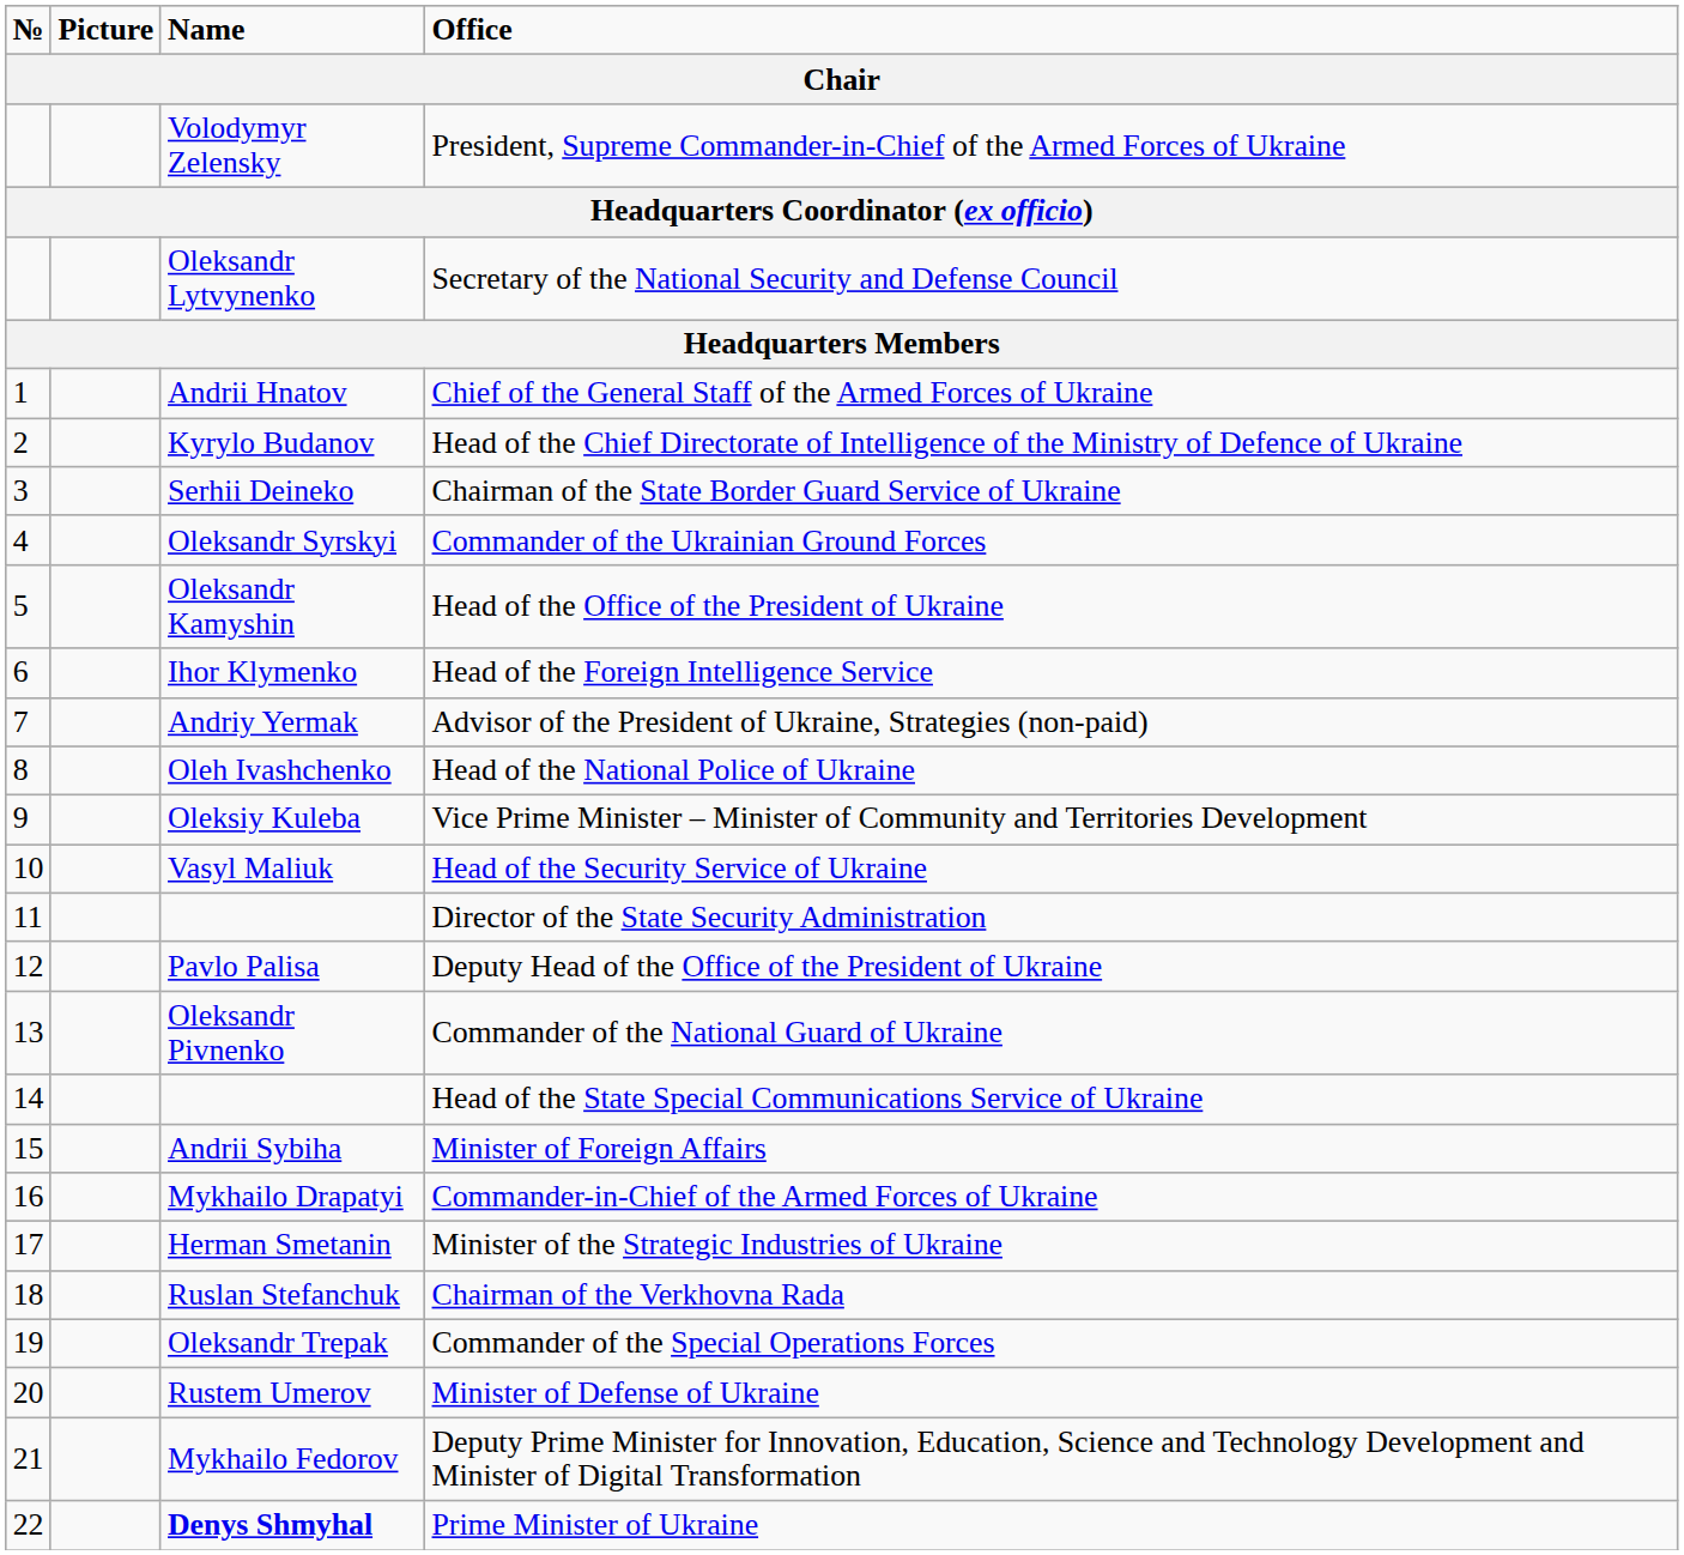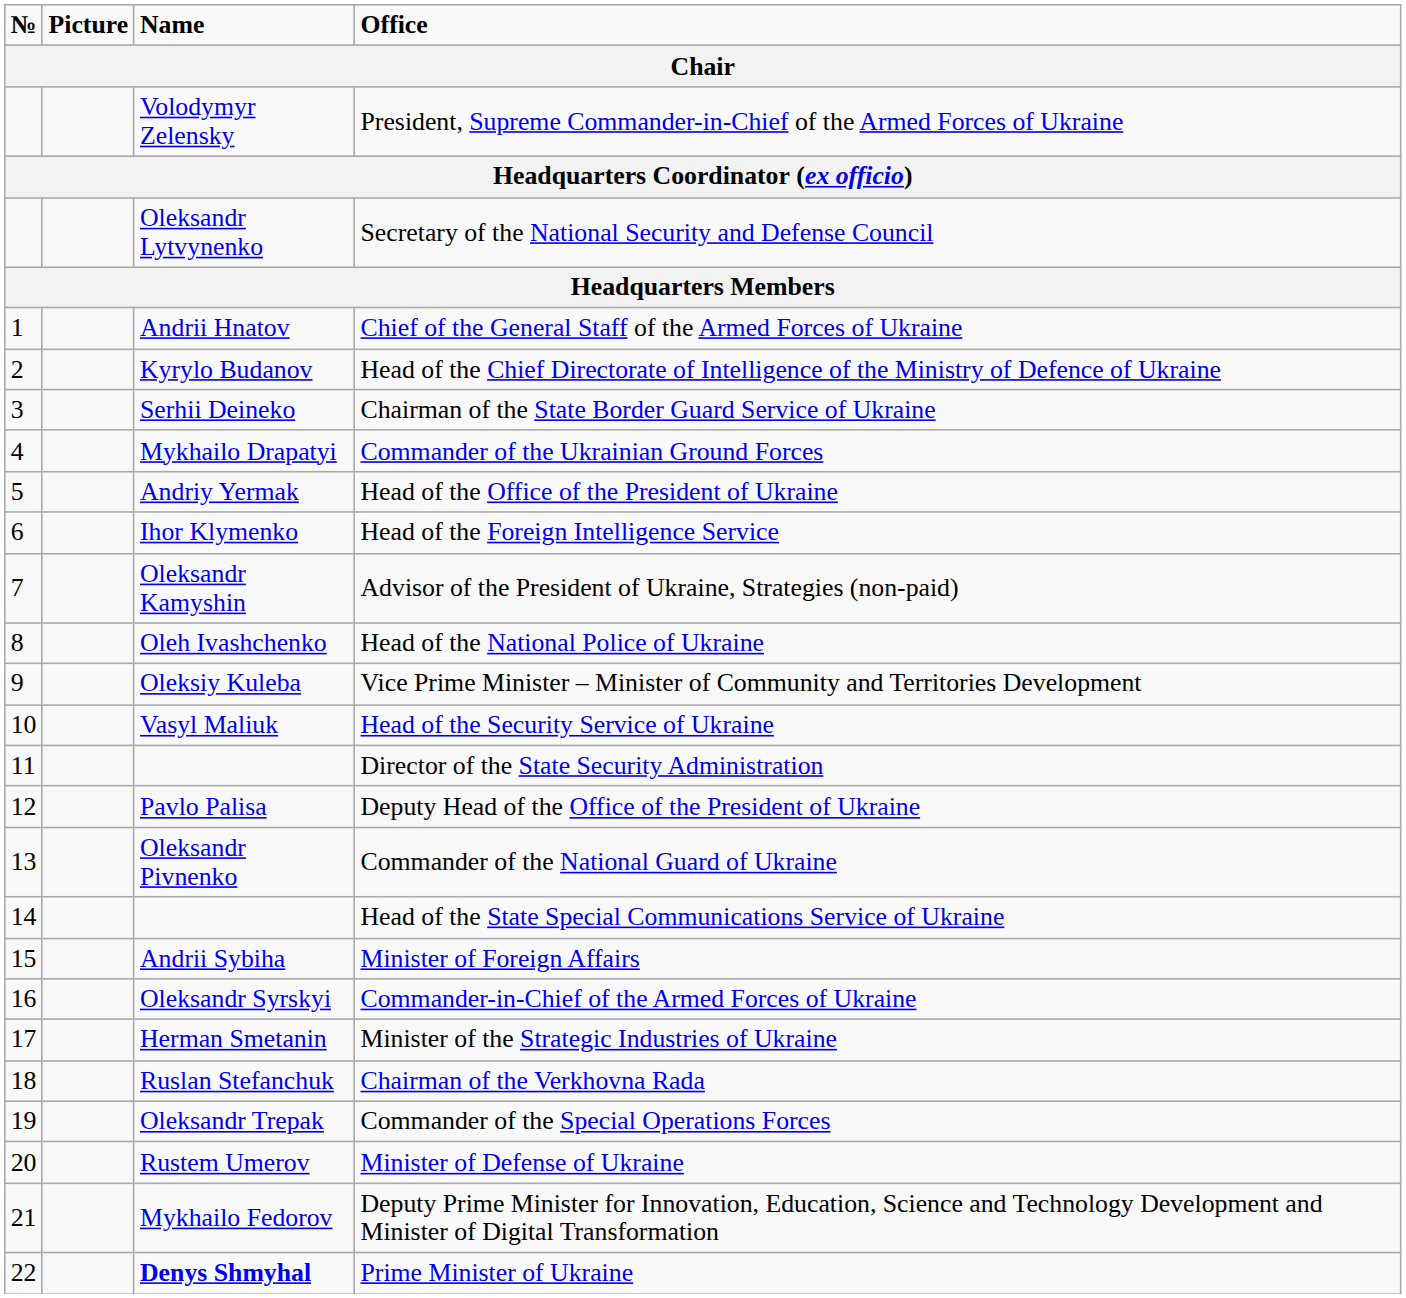 <table class="wikitable sortable">
 <tr>
 <td><strong>№</strong></td>
 <td><strong>Picture</strong></td>
 <td><strong>Name</strong></td>
 <td><strong>Office</strong></td>
 </tr>
 <tr>
 <th colspan="4"><strong>Chair</strong></th>
 </tr>
 <tr>
 <td></td>
 <td></td>
 <td><a href='#'>Volodymyr Zelensky</a></td>
 <td>President, <a href='#'>Supreme Commander-in-Chief</a> of the <a href='#'>Armed Forces of Ukraine</a></td>
 </tr>
 <tr>
 <th colspan="4"><strong>Headquarters Coordinator</strong> (<em><a href='#'>ex officio</a></em>)</th>
 </tr>
 <tr>
 <td></td>
 <td></td>
 <td><a href='#'>Oleksandr Lytvynenko</a></td>
 <td>Secretary of the <a href='#'>National Security and Defense Council</a></td>
 </tr>
 <tr>
 <th colspan="4"><strong>Headquarters Members</strong></th>
 </tr>
 <tr>
 <td>1</td>
 <td></td>
 <td><a href='#'>Andrii Hnatov</a></td>
 <td><a href='#'>Chief of the General Staff</a> of the <a href='#'>Armed Forces of Ukraine</a></td>
 </tr>
 <tr>
 <td>2</td>
 <td></td>
 <td><a href='#'>Kyrylo Budanov</a></td>
 <td>Head of the <a href='#'>Chief Directorate of Intelligence of the Ministry of Defence of Ukraine</a></td>
 </tr>
 <tr>
 <td>3</td>
 <td></td>
 <td><a href='#'>Serhii Deineko</a></td>
 <td>Chairman of the <a href='#'>State Border Guard Service of Ukraine</a></td>
 </tr>
 <tr>
 <td>4</td>
 <td></td>
-<td><a href='#'>Oleksandr Syrskyi</a></td>
+<td><a href='#'>Mykhailo Drapatyi</a></td>
 <td><a href='#'>Commander of the Ukrainian Ground Forces</a></td>
 </tr>
 <tr>
 <td>5</td>
 <td></td>
-<td><a href='#'>Oleksandr Kamyshin</a></td>
+<td><a href='#'>Andriy Yermak</a></td>
 <td>Head of the <a href='#'>Office of the President of Ukraine</a></td>
 </tr>
 <tr>
 <td>6</td>
 <td></td>
 <td><a href='#'>Ihor Klymenko</a></td>
 <td>Head of the <a href='#'>Foreign Intelligence Service</a></td>
 </tr>
 <tr>
 <td>7</td>
 <td></td>
-<td><a href='#'>Andriy Yermak</a></td>
+<td><a href='#'>Oleksandr Kamyshin</a></td>
 <td>Advisor of the President of Ukraine, Strategies (non-paid)</td>
 </tr>
 <tr>
 <td>8</td>
 <td></td>
 <td><a href='#'>Oleh Ivashchenko</a></td>
 <td>Head of the <a href='#'>National Police of Ukraine</a></td>
 </tr>
 <tr>
 <td>9</td>
 <td></td>
 <td><a href='#'>Oleksiy Kuleba</a></td>
 <td>Vice Prime Minister – Minister of Community and Territories Development</td>
 </tr>
 <tr>
 <td>10</td>
 <td></td>
 <td><a href='#'>Vasyl Maliuk</a></td>
 <td><a href='#'>Head of the Security Service of Ukraine</a></td>
 </tr>
 <tr>
 <td>11</td>
 <td></td>
 <td></td>
 <td>Director of the <a href='#'>State Security Administration</a></td>
 </tr>
 <tr>
 <td>12</td>
 <td></td>
 <td><a href='#'>Pavlo Palisa</a></td>
 <td>Deputy Head of the <a href='#'>Office of the President of Ukraine</a></td>
 </tr>
 <tr>
 <td>13</td>
 <td></td>
 <td><a href='#'>Oleksandr Pivnenko</a></td>
 <td>Commander of the <a href='#'>National Guard of Ukraine</a></td>
 </tr>
 <tr>
 <td>14</td>
 <td></td>
 <td></td>
 <td>Head of the <a href='#'>State Special Communications Service of Ukraine</a></td>
 </tr>
 <tr>
 <td>15</td>
 <td></td>
 <td><a href='#'>Andrii Sybiha</a></td>
 <td><a href='#'>Minister of Foreign Affairs</a></td>
 </tr>
 <tr>
 <td>16</td>
 <td><br></td>
-<td><a href='#'>Mykhailo Drapatyi</a></td>
+<td><a href='#'>Oleksandr Syrskyi</a></td>
 <td><a href='#'>Commander-in-Chief of the Armed Forces of Ukraine</a></td>
 </tr>
 <tr>
 <td>17</td>
 <td></td>
 <td><a href='#'>Herman Smetanin</a></td>
 <td>Minister of the <a href='#'>Strategic Industries of Ukraine</a></td>
 </tr>
 <tr>
 <td>18</td>
 <td></td>
 <td><a href='#'>Ruslan Stefanchuk</a></td>
 <td><a href='#'>Chairman of the Verkhovna Rada</a></td>
 </tr>
 <tr>
 <td>19</td>
 <td></td>
 <td><a href='#'>Oleksandr Trepak</a></td>
 <td>Commander of the <a href='#'>Special Operations Forces</a></td>
 </tr>
 <tr>
 <td>20</td>
 <td></td>
 <td><a href='#'>Rustem Umerov</a></td>
 <td><a href='#'>Minister of Defense of Ukraine</a></td>
 </tr>
 <tr>
 <td>21</td>
 <td></td>
 <td><a href='#'>Mykhailo Fedorov</a></td>
 <td>Deputy Prime Minister for Innovation, Education, Science and Technology Development and Minister of Digital Transformation</td>
 </tr>
 <tr>
 <td>22</td>
 <td></td>
 <td><strong><a href='#'>Denys Shmyhal</a></strong></td>
 <td><a href='#'>Prime Minister of Ukraine</a></td>
 </tr>
 <tr>
 </tr>
 </table>
